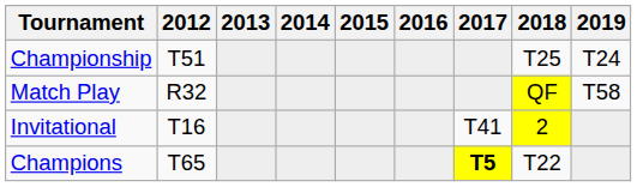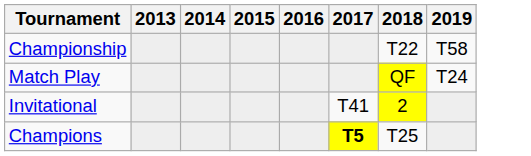 <table class="wikitable" style="text-align:center;">
 <tr>
 <th>Tournament</th>
-<th>2012</th>
 <th>2013</th>
 <th>2014</th>
 <th>2015</th>
 <th>2016</th>
 <th>2017</th>
 <th>2018</th>
 <th>2019</th>
 </tr>
 <tr>
 <td align="left"><a href='#'>Championship</a></td>
-<td>T51</td>
 <td style="background:#eeeeee;"></td>
 <td style="background:#eeeeee;"></td>
 <td style="background:#eeeeee;"></td>
 <td style="background:#eeeeee;"></td>
 <td style="background:#eeeeee;"></td>
-<td>T25</td>
-<td>T24</td>
+<td>T22</td>
+<td>T58</td>
 </tr>
 <tr>
 <td align="left"><a href='#'>Match Play</a></td>
-<td>R32</td>
 <td style="background:#eeeeee;"></td>
 <td style="background:#eeeeee;"></td>
 <td style="background:#eeeeee;"></td>
 <td style="background:#eeeeee;"></td>
 <td style="background:#eeeeee;"></td>
 <td style="background:yellow;">QF</td>
-<td>T58</td>
+<td>T24</td>
 </tr>
 <tr>
 <td align="left"><a href='#'>Invitational</a></td>
-<td>T16</td>
 <td style="background:#eeeeee;"></td>
 <td style="background:#eeeeee;"></td>
 <td style="background:#eeeeee;"></td>
 <td style="background:#eeeeee;"></td>
 <td>T41</td>
 <td style="background:yellow;">2</td>
 <td style="background:#eeeeee;"></td>
 </tr>
 <tr>
 <td align="left"><a href='#'>Champions</a></td>
-<td>T65</td>
 <td style="background:#eeeeee;"></td>
 <td style="background:#eeeeee;"></td>
 <td style="background:#eeeeee;"></td>
 <td style="background:#eeeeee;"></td>
 <td style="background:yellow;"><strong>T5</strong></td>
-<td>T22</td>
+<td>T25</td>
 <td style="background:#eeeeee;"></td>
 </tr>
 </table>
